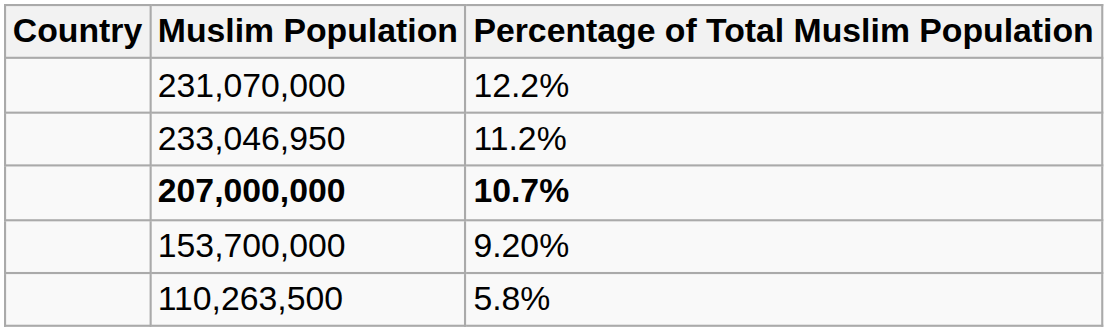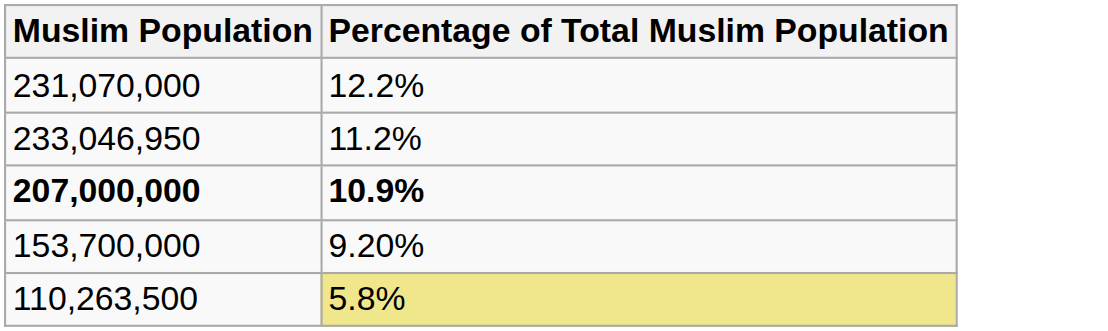 <table class="wikitable sortable">
 <tr>
-<th>Country</th>
 <th>Muslim Population</th>
 <th>Percentage of Total Muslim Population</th>
 </tr>
 <tr>
-<td></td>
 <td>231,070,000</td>
 <td>12.2%</td>
 </tr>
 <tr>
-<td></td>
 <td>233,046,950</td>
 <td>11.2%</td>
 </tr>
 <tr>
-<td><strong></strong></td>
 <td><strong>207,000,000</strong></td>
-<td><strong>10.7%</strong></td>
+<td><strong>10.9%</strong></td>
 </tr>
 <tr>
-<td></td>
 <td>153,700,000</td>
 <td>9.20%</td>
 </tr>
 <tr>
-<td></td>
 <td>110,263,500</td>
-<td>5.8%</td>
+<td style="background: khaki;">5.8%</td>
 </tr>
 </table>
